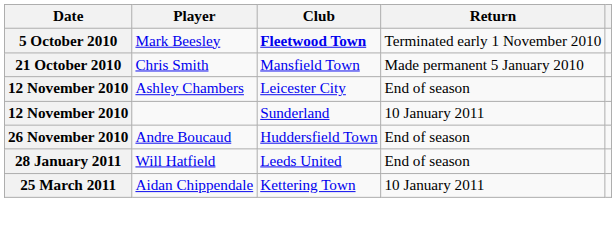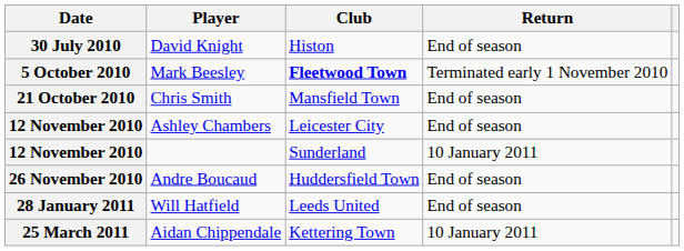 <table class="wikitable plainrowheaders">
 <tr>
 <th scope=col>Date</th>
 <th scope=col>Player</th>
 <th scope=col>Club</th>
 <th scope=col>Return</th>
 <th scope=col class=unsortable></th>
+</tr>
+<tr>
+<th scope=row>30 July 2010</th>
+<td><a href='#'>David Knight</a></td>
+<td><a href='#'>Histon</a></td>
+<td>End of season</td>
+<td style="text-align:center;"></td>
 </tr>
 <tr>
 <th scope=row>5 October 2010</th>
 <td><a href='#'>Mark Beesley</a></td>
 <td><strong><a href='#'>Fleetwood Town</a></strong></td>
 <td>Terminated early 1 November 2010</td>
 <td style="text-align:center;"></td>
 </tr>
 <tr>
 <th scope=row>21 October 2010</th>
 <td><a href='#'>Chris Smith</a></td>
 <td><a href='#'>Mansfield Town</a></td>
-<td>Made permanent 5 January 2010</td>
+<td>End of season</td>
 <td style="text-align:center;"></td>
 </tr>
 <tr>
 <th scope=row>12 November 2010</th>
 <td><a href='#'>Ashley Chambers</a></td>
 <td><a href='#'>Leicester City</a></td>
 <td>End of season</td>
 <td style="text-align:center;"></td>
 </tr>
 <tr>
 <th scope=row>12 November 2010</th>
 <td></td>
 <td><a href='#'>Sunderland</a></td>
 <td>10 January 2011</td>
 <td style="text-align:center;"></td>
 </tr>
 <tr>
 <th scope=row>26 November 2010</th>
 <td><a href='#'>Andre Boucaud</a></td>
 <td><a href='#'>Huddersfield Town</a></td>
 <td>End of season</td>
 <td style="text-align:center;"></td>
 </tr>
 <tr>
 <th scope=row>28 January 2011</th>
 <td><a href='#'>Will Hatfield</a></td>
 <td><a href='#'>Leeds United</a></td>
 <td>End of season</td>
 <td style="text-align:center;"></td>
 </tr>
 <tr>
 <th scope=row>25 March 2011</th>
 <td><a href='#'>Aidan Chippendale</a></td>
 <td><a href='#'>Kettering Town</a></td>
 <td>10 January 2011</td>
 <td style="text-align:center;"></td>
 </tr>
 </table>
